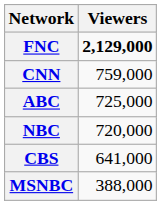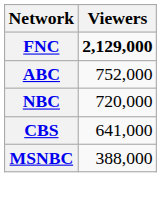 <table class="wikitable sortable plainrowheaders" style="text-align:right;">
 <tr>
 <th scope="col">Network</th>
 <th scope="col">Viewers</th>
 </tr>
 <tr>
 <th scope="row"><a href='#'>FNC</a></th>
 <td><strong>2,129,000</strong></td>
 </tr>
 <tr>
-<th scope="row"><a href='#'>CNN</a></th>
-<td>759,000</td>
-</tr>
-<tr>
 <th scope="row"><a href='#'>ABC</a></th>
-<td>725,000</td>
+<td>752,000</td>
 </tr>
 <tr>
 <th scope="row"><a href='#'>NBC</a></th>
 <td>720,000</td>
 </tr>
 <tr>
 <th scope="row"><a href='#'>CBS</a></th>
 <td>641,000</td>
 </tr>
 <tr>
 <th scope="row"><a href='#'>MSNBC</a></th>
 <td>388,000</td>
 </tr>
 </table>
